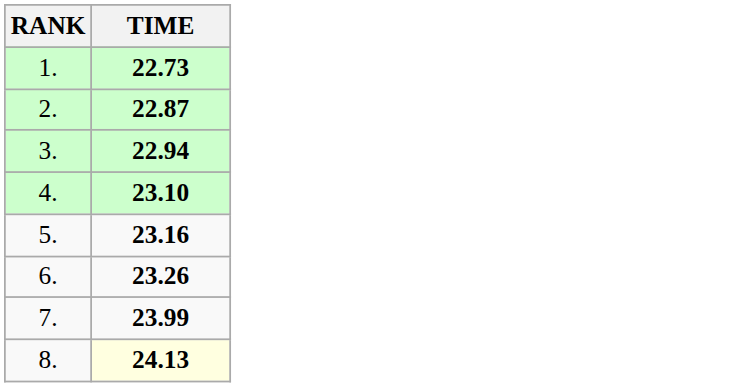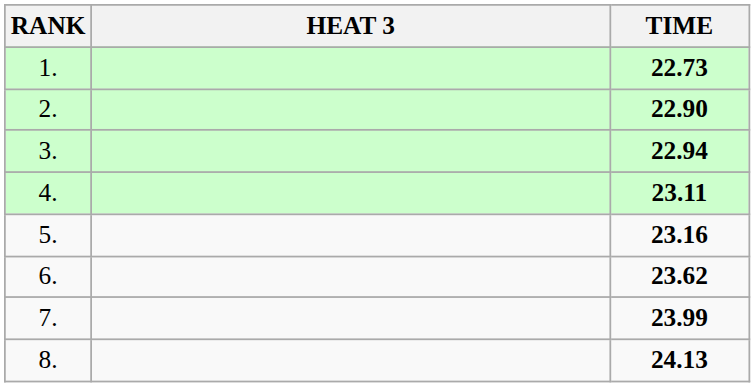 <table class="wikitable" style="border-collapse: collapse; font-size: 90%;">
 <tr>
 <th>RANK</th>
+<th style="width: 20em">HEAT 3</th>
 <th style="width: 5em">TIME</th>
 </tr>
 <tr style="background:#ccffcc;">
 <td align="center">1.</td>
+<td></td>
 <td align="center"><strong>22.73</strong></td>
 </tr>
 <tr style="background:#ccffcc;">
 <td align="center">2.</td>
-<td align="center"><strong>22.87</strong></td>
+<td></td>
+<td align="center"><strong>22.90</strong></td>
 </tr>
 <tr style="background:#ccffcc;">
 <td align="center">3.</td>
+<td></td>
 <td align="center"><strong>22.94</strong></td>
 </tr>
 <tr style="background:#ccffcc;">
 <td align="center">4.</td>
-<td align="center"><strong>23.10</strong></td>
+<td></td>
+<td align="center"><strong>23.11</strong></td>
 </tr>
 <tr>
 <td align="center">5.</td>
+<td></td>
 <td align="center"><strong>23.16</strong></td>
 </tr>
 <tr>
 <td align="center">6.</td>
-<td align="center"><strong>23.26</strong></td>
+<td></td>
+<td align="center"><strong>23.62</strong></td>
 </tr>
 <tr>
 <td align="center">7.</td>
+<td></td>
 <td align="center"><strong>23.99</strong></td>
 </tr>
 <tr>
 <td align="center">8.</td>
-<td align="center" style="background: lightyellow;"><strong>24.13</strong></td>
+<td></td>
+<td align="center"><strong>24.13</strong></td>
 </tr>
 </table>
